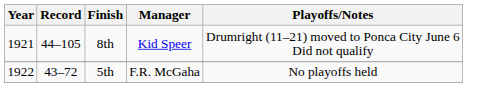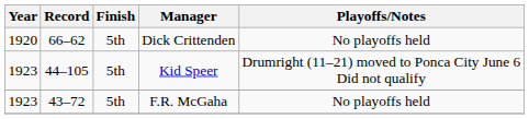 <table class="wikitable" style="text-align:center">
 <tr>
 <th>Year</th>
 <th>Record</th>
 <th>Finish</th>
 <th>Manager</th>
 <th>Playoffs/Notes</th>
 </tr>
 <tr align=center>
-<td>1921</td>
+<td>1920</td>
+<td>66–62</td>
+<td>5th</td>
+<td>Dick Crittenden</td>
+<td>No playoffs held</td>
+</tr>
+<tr align=center>
+<td>1923</td>
 <td>44–105</td>
-<td>8th</td>
+<td>5th</td>
 <td><a href='#'>Kid Speer</a></td>
 <td>Drumright (11–21) moved to Ponca City June 6<br>Did not qualify</td>
 </tr>
 <tr align=center>
 </tr>
 <tr>
 </tr>
 <tr align=center>
-<td>1922</td>
+<td>1923</td>
 <td>43–72</td>
 <td>5th</td>
 <td>F.R. McGaha</td>
 <td>No playoffs held</td>
 </tr>
 <tr align=center>
 </tr>
 </table>
